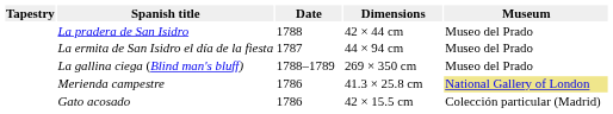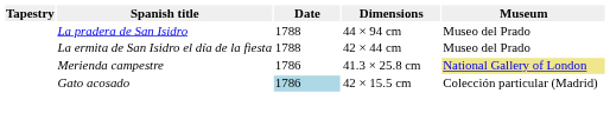 <table>
 <tr>
 <th style="background:#efefef;">Tapestry</th>
 <th style="background:#efefef;">Spanish title</th>
 <th style="background:#efefef" width="80px">Date</th>
 <th style="background:#efefef;" width="120px">Dimensions</th>
 <th style="background:#efefef;" width="200px">Museum</th>
 </tr>
 <tr>
 <td></td>
 <td><em><a href='#'>La pradera de San Isidro</a></em></td>
 <td>1788</td>
-<td>42 × 44 cm</td>
+<td>44 × 94 cm</td>
 <td>Museo del Prado</td>
 </tr>
 <tr ------>
 <td></td>
 <td><em>La ermita de San Isidro el día de la fiesta</em></td>
-<td>1787</td>
-<td>44 × 94 cm</td>
-<td>Museo del Prado</td>
-</tr>
-<tr ------>
-<td></td>
-<td><em>La gallina ciega</em> (<em><a href='#'>Blind man's bluff</a>)</em></td>
-<td>1788–1789</td>
-<td>269 × 350 cm</td>
+<td>1788</td>
+<td>42 × 44 cm</td>
 <td>Museo del Prado</td>
 </tr>
 <tr ------>
 <td></td>
 <td><em>Merienda campestre</em></td>
 <td>1786</td>
 <td>41.3 × 25.8 cm</td>
 <td style="background: khaki;"><a href='#'>National Gallery of London</a></td>
 </tr>
 <tr ------>
 <td></td>
 <td><em>Gato acosado</em></td>
-<td>1786</td>
+<td style="background: lightblue;">1786</td>
 <td>42 × 15.5 cm</td>
 <td>Colección particular (Madrid)</td>
 </tr>
 <tr ------>
 </tr>
 </table>
